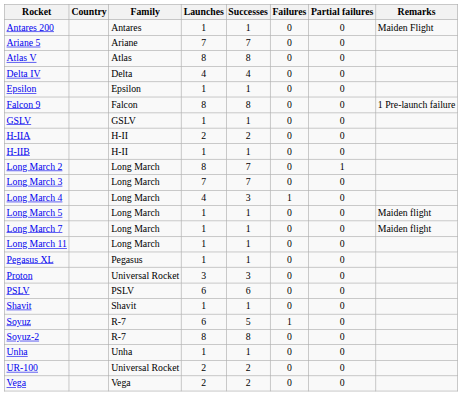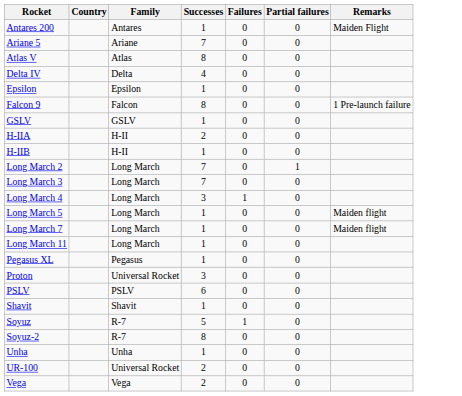 <table class="wikitable sortable collapsible collapsed" style=text-align:center>
 <tr>
 <th>Rocket</th>
 <th>Country</th>
 <th>Family</th>
-<th>Launches</th>
 <th>Successes</th>
 <th>Failures</th>
 <th>Partial failures</th>
 <th>Remarks</th>
 </tr>
 <tr>
 <td align=left><a href='#'>Antares 200</a></td>
 <td align=left></td>
 <td align=left>Antares</td>
 <td>1</td>
-<td>1</td>
 <td>0</td>
 <td>0</td>
 <td align=left>Maiden Flight</td>
 </tr>
 <tr>
 <td align=left><a href='#'>Ariane 5</a></td>
 <td align=left></td>
 <td align=left>Ariane</td>
-<td>7</td>
 <td>7</td>
 <td>0</td>
 <td>0</td>
 <td></td>
 </tr>
 <tr>
 <td align=left><a href='#'>Atlas V</a></td>
 <td align=left></td>
 <td align=left>Atlas</td>
 <td>8</td>
-<td>8</td>
 <td>0</td>
 <td>0</td>
 <td></td>
 </tr>
 <tr>
 <td align=left><a href='#'>Delta IV</a></td>
 <td align=left></td>
 <td align=left>Delta</td>
-<td>4</td>
 <td>4</td>
 <td>0</td>
 <td>0</td>
 <td></td>
 </tr>
 <tr>
 <td align=left><a href='#'>Epsilon</a></td>
 <td align=left></td>
 <td align=left>Epsilon</td>
 <td>1</td>
-<td>1</td>
 <td>0</td>
 <td>0</td>
 <td></td>
 </tr>
 <tr>
 <td align=left><a href='#'>Falcon 9</a></td>
 <td align=left></td>
 <td align=left>Falcon</td>
-<td>8</td>
 <td>8</td>
 <td>0</td>
 <td>0</td>
 <td align=left>1 Pre-launch failure</td>
 </tr>
 <tr>
 <td align=left><a href='#'>GSLV</a></td>
 <td align=left></td>
 <td align=left>GSLV</td>
 <td>1</td>
-<td>1</td>
 <td>0</td>
 <td>0</td>
 <td></td>
 </tr>
 <tr>
 <td align=left><a href='#'>H-IIA</a></td>
 <td align=left></td>
 <td align=left>H-II</td>
-<td>2</td>
 <td>2</td>
 <td>0</td>
 <td>0</td>
 <td></td>
 </tr>
 <tr>
 <td align=left><a href='#'>H-IIB</a></td>
 <td align=left></td>
 <td align=left>H-II</td>
 <td>1</td>
-<td>1</td>
 <td>0</td>
 <td>0</td>
 <td></td>
 </tr>
 <tr>
 <td align=left><a href='#'>Long March 2</a></td>
 <td align=left></td>
 <td align=left>Long March</td>
-<td>8</td>
 <td>7</td>
 <td>0</td>
 <td>1</td>
 <td></td>
 </tr>
 <tr>
 <td align=left><a href='#'>Long March 3</a></td>
 <td align=left></td>
 <td align=left>Long March</td>
 <td>7</td>
-<td>7</td>
 <td>0</td>
 <td>0</td>
 <td></td>
 </tr>
 <tr>
 <td align=left><a href='#'>Long March 4</a></td>
 <td align=left></td>
 <td align=left>Long March</td>
-<td>4</td>
 <td>3</td>
 <td>1</td>
 <td>0</td>
 <td></td>
 </tr>
 <tr>
 <td align=left><a href='#'>Long March 5</a></td>
 <td align=left></td>
 <td align=left>Long March</td>
 <td>1</td>
-<td>1</td>
 <td>0</td>
 <td>0</td>
 <td align=left>Maiden flight</td>
 </tr>
 <tr>
 <td align=left><a href='#'>Long March 7</a></td>
 <td align=left></td>
 <td align=left>Long March</td>
-<td>1</td>
 <td>1</td>
 <td>0</td>
 <td>0</td>
 <td align=left>Maiden flight</td>
 </tr>
 <tr>
 <td align=left><a href='#'>Long March 11</a></td>
 <td align=left></td>
 <td align=left>Long March</td>
 <td>1</td>
-<td>1</td>
 <td>0</td>
 <td>0</td>
 <td></td>
 </tr>
 <tr>
 <td align=left><a href='#'>Pegasus XL</a></td>
 <td align=left></td>
 <td align=left>Pegasus</td>
-<td>1</td>
 <td>1</td>
 <td>0</td>
 <td>0</td>
 <td></td>
 </tr>
 <tr>
 <td align=left><a href='#'>Proton</a></td>
 <td align=left></td>
 <td align=left>Universal Rocket</td>
 <td>3</td>
-<td>3</td>
 <td>0</td>
 <td>0</td>
 <td></td>
 </tr>
 <tr>
 <td align=left><a href='#'>PSLV</a></td>
 <td align=left></td>
 <td align=left>PSLV</td>
-<td>6</td>
 <td>6</td>
 <td>0</td>
 <td>0</td>
 <td></td>
 </tr>
 <tr>
 <td align=left><a href='#'>Shavit</a></td>
 <td align=left></td>
 <td align=left>Shavit</td>
 <td>1</td>
-<td>1</td>
 <td>0</td>
 <td>0</td>
 <td></td>
 </tr>
 <tr>
 <td align=left><a href='#'>Soyuz</a></td>
 <td align=left></td>
 <td align=left>R-7</td>
-<td>6</td>
 <td>5</td>
 <td>1</td>
 <td>0</td>
 <td></td>
 </tr>
 <tr>
 <td align=left><a href='#'>Soyuz-2</a></td>
 <td align=left></td>
 <td align=left>R-7</td>
 <td>8</td>
-<td>8</td>
 <td>0</td>
 <td>0</td>
 <td></td>
 </tr>
 <tr>
 <td align=left><a href='#'>Unha</a></td>
 <td align=left></td>
 <td align=left>Unha</td>
-<td>1</td>
 <td>1</td>
 <td>0</td>
 <td>0</td>
 <td></td>
 </tr>
 <tr>
 <td align=left><a href='#'>UR-100</a></td>
 <td align=left></td>
 <td align=left>Universal Rocket</td>
 <td>2</td>
-<td>2</td>
 <td>0</td>
 <td>0</td>
 <td></td>
 </tr>
 <tr>
 <td align=left><a href='#'>Vega</a></td>
 <td align=left></td>
 <td align=left>Vega</td>
 <td>2</td>
-<td>2</td>
 <td>0</td>
 <td>0</td>
 <td></td>
 </tr>
 </table>
